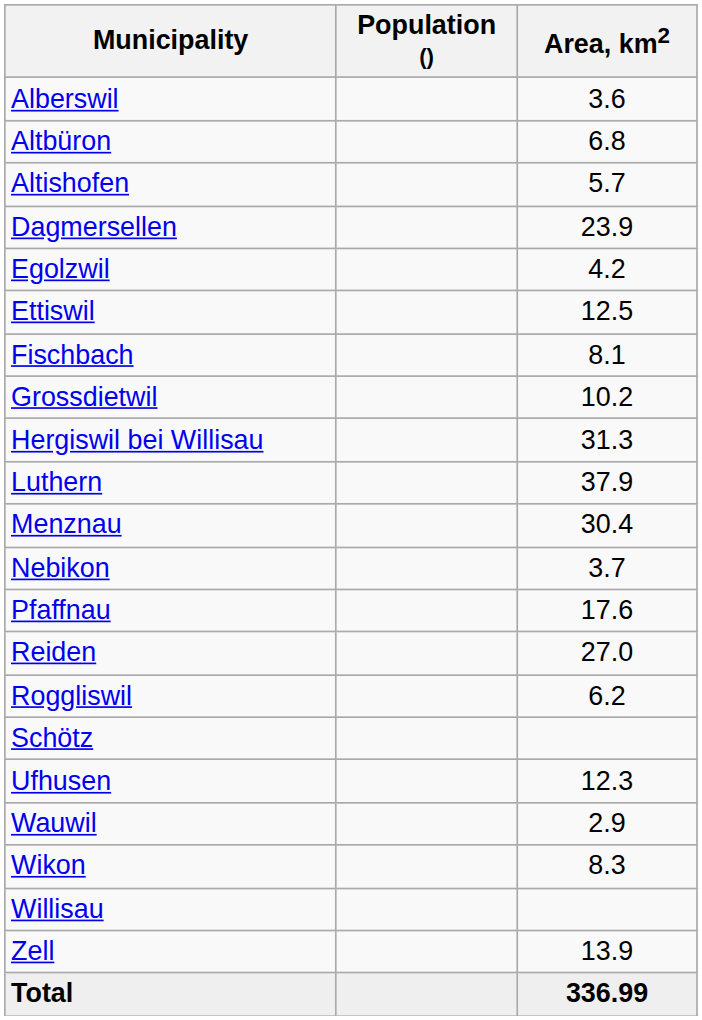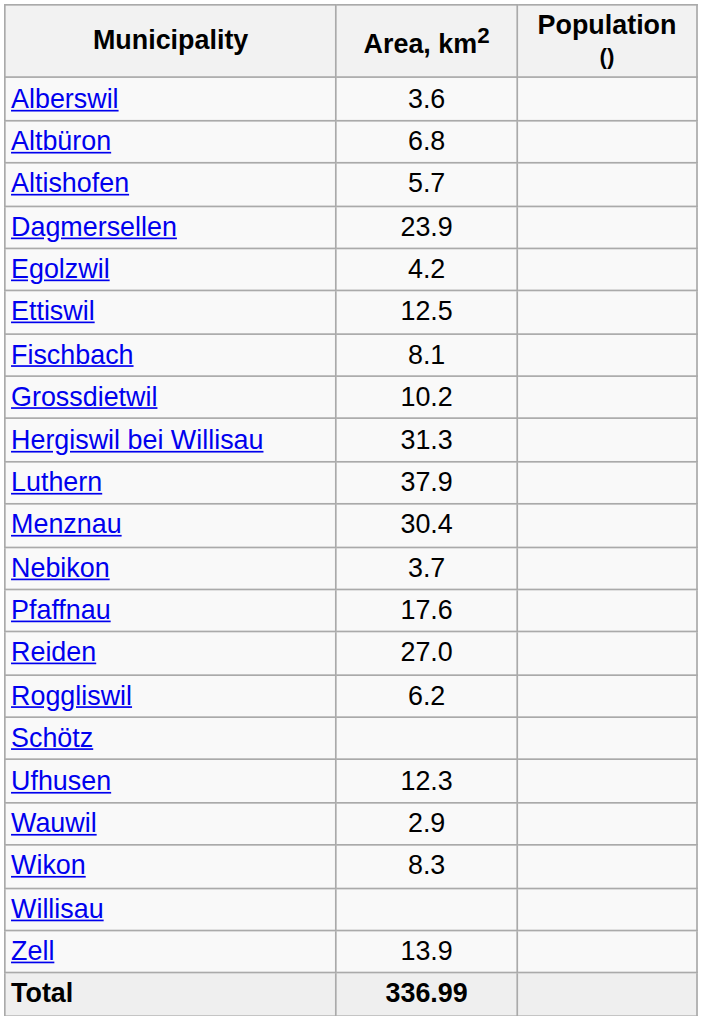 <table class="wikitable">
 <tr>
 <th width="190">Municipality</th>
+<th width="100">Area, km<sup>2</sup></th>
 <th width="100">Population<br><small>()</small></th>
-<th width="100">Area, km<sup>2</sup></th>
 </tr>
 <tr>
 <td><a href='#'>Alberswil</a></td>
+<td align="center">3.6</td>
 <td align="center"></td>
-<td align="center">3.6</td>
 </tr>
 <tr>
 <td><a href='#'>Altbüron</a></td>
+<td align="center">6.8</td>
 <td align="center"></td>
-<td align="center">6.8</td>
 </tr>
 <tr>
 <td><a href='#'>Altishofen</a></td>
+<td align="center">5.7</td>
 <td align="center"></td>
-<td align="center">5.7</td>
 </tr>
 <tr>
 <td><a href='#'>Dagmersellen</a></td>
+<td align="center">23.9</td>
 <td align="center"></td>
-<td align="center">23.9</td>
 </tr>
 <tr>
 <td><a href='#'>Egolzwil</a></td>
+<td align="center">4.2</td>
 <td align="center"></td>
-<td align="center">4.2</td>
 </tr>
 <tr>
 <td><a href='#'>Ettiswil</a></td>
+<td align="center">12.5</td>
 <td align="center"></td>
-<td align="center">12.5</td>
 </tr>
 <tr>
 <td><a href='#'>Fischbach</a></td>
+<td align="center">8.1</td>
 <td align="center"></td>
-<td align="center">8.1</td>
 </tr>
 <tr>
 <td><a href='#'>Grossdietwil</a></td>
+<td align="center">10.2</td>
 <td align="center"></td>
-<td align="center">10.2</td>
 </tr>
 <tr>
 <td><a href='#'>Hergiswil bei Willisau</a></td>
+<td align="center">31.3</td>
 <td align="center"></td>
-<td align="center">31.3</td>
 </tr>
 <tr>
 <td><a href='#'>Luthern</a></td>
+<td align="center">37.9</td>
 <td align="center"></td>
-<td align="center">37.9</td>
 </tr>
 <tr>
 <td><a href='#'>Menznau</a></td>
+<td align="center">30.4</td>
 <td align="center"></td>
-<td align="center">30.4</td>
 </tr>
 <tr>
 <td><a href='#'>Nebikon</a></td>
+<td align="center">3.7</td>
 <td align="center"></td>
-<td align="center">3.7</td>
 </tr>
 <tr>
 <td><a href='#'>Pfaffnau</a></td>
+<td align="center">17.6</td>
 <td align="center"></td>
-<td align="center">17.6</td>
 </tr>
 <tr>
 <td><a href='#'>Reiden</a></td>
+<td align="center">27.0</td>
 <td align="center"></td>
-<td align="center">27.0</td>
 </tr>
 <tr>
 <td><a href='#'>Roggliswil</a></td>
+<td align="center">6.2</td>
 <td align="center"></td>
-<td align="center">6.2</td>
 </tr>
 <tr>
 <td><a href='#'>Schötz</a></td>
 <td align="center"></td>
 <td align="center"></td>
 </tr>
 <tr>
 <td><a href='#'>Ufhusen</a></td>
+<td align="center">12.3</td>
 <td align="center"></td>
-<td align="center">12.3</td>
 </tr>
 <tr>
 <td><a href='#'>Wauwil</a></td>
+<td align="center">2.9</td>
 <td align="center"></td>
-<td align="center">2.9</td>
 </tr>
 <tr>
 <td><a href='#'>Wikon</a></td>
+<td align="center">8.3</td>
 <td align="center"></td>
-<td align="center">8.3</td>
 </tr>
 <tr>
 <td><a href='#'>Willisau</a></td>
 <td align="center"></td>
 <td align="center"></td>
 </tr>
 <tr>
 <td><a href='#'>Zell</a></td>
+<td align="center">13.9</td>
 <td align="center"></td>
-<td align="center">13.9</td>
 </tr>
 <tr>
 <td bgcolor="#EFEFEF"><strong>Total</strong></td>
+<td align="center" bgcolor="#EFEFEF"><strong>336.99</strong></td>
 <td align="center" bgcolor="#EFEFEF"><strong></strong></td>
-<td align="center" bgcolor="#EFEFEF"><strong>336.99</strong></td>
 </tr>
 </table>
